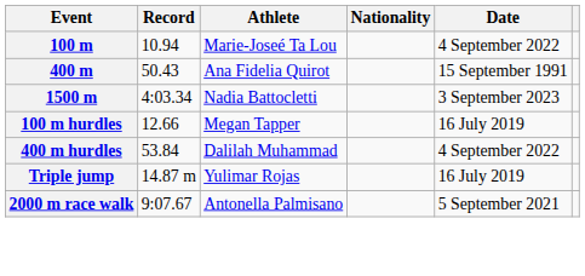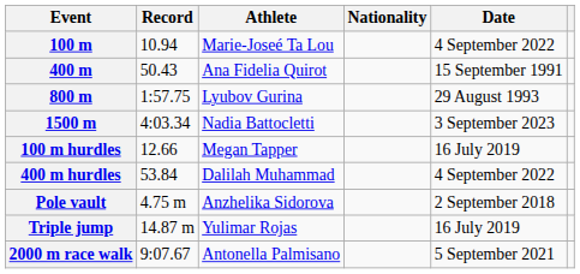 <table class="wikitable plainrowheaders sticky-header">
 <tr>
 <th scope="col">Event</th>
 <th scope="col">Record</th>
 <th scope="col">Athlete</th>
 <th scope="col">Nationality</th>
 <th scope="col">Date</th>
 <th scope="col"></th>
 </tr>
 <tr>
 <th scope="row"><a href='#'>100 m</a></th>
 <td>10.94 </td>
 <td><a href='#'>Marie-Joseé Ta Lou</a></td>
 <td></td>
 <td>4 September 2022</td>
 <td></td>
 </tr>
 <tr>
 <th scope="row"><a href='#'>400 m</a></th>
 <td>50.43</td>
 <td><a href='#'>Ana Fidelia Quirot</a></td>
 <td></td>
 <td>15 September 1991</td>
+<td></td>
+</tr>
+<tr>
+<th scope="row"><a href='#'>800 m</a></th>
+<td>1:57.75</td>
+<td><a href='#'>Lyubov Gurina</a></td>
+<td></td>
+<td>29 August 1993</td>
 <td></td>
 </tr>
 <tr>
 <th scope="row"><a href='#'>1500 m</a></th>
 <td>4:03.34</td>
 <td><a href='#'>Nadia Battocletti</a></td>
 <td></td>
 <td>3 September 2023</td>
 <td></td>
 </tr>
 <tr>
 <th scope="row"><a href='#'>100 m hurdles</a></th>
 <td>12.66 </td>
 <td><a href='#'>Megan Tapper</a></td>
 <td></td>
 <td>16 July 2019</td>
 <td></td>
 </tr>
 <tr>
 <th scope="row"><a href='#'>400 m hurdles</a></th>
 <td>53.84</td>
 <td><a href='#'>Dalilah Muhammad</a></td>
 <td></td>
 <td>4 September 2022</td>
 <td></td>
 </tr>
 <tr>
+<th scope="row"><a href='#'>Pole vault</a></th>
+<td>4.75 m</td>
+<td><a href='#'>Anzhelika Sidorova</a></td>
+<td></td>
+<td>2 September 2018</td>
+<td></td>
+</tr>
+<tr>
 <th scope="row"><a href='#'>Triple jump</a></th>
 <td>14.87 m </td>
 <td><a href='#'>Yulimar Rojas</a></td>
 <td></td>
 <td>16 July 2019</td>
 <td></td>
 </tr>
 <tr>
 <th scope="row"><a href='#'>2000 m race walk</a></th>
 <td>9:07.67</td>
 <td><a href='#'>Antonella Palmisano</a></td>
 <td></td>
 <td>5 September 2021</td>
 <td></td>
 </tr>
 </table>
